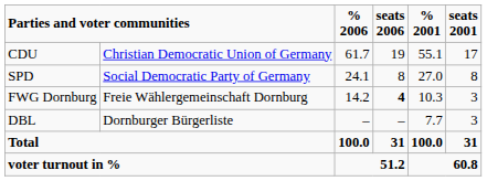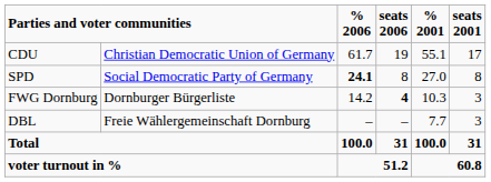 <table class="wikitable">
 <tr --  class="bgcolor5">
 <td colspan="2"><strong>Parties and voter communities</strong></td>
 <td align="center"><strong>%<br>2006</strong></td>
 <td align="center"><strong>seats<br>2006</strong></td>
 <td align="center"><strong>%<br>2001</strong></td>
 <td align="center"><strong>seats<br>2001</strong></td>
 </tr>
 <tr --->
 <td>CDU</td>
 <td><a href='#'>Christian Democratic Union of Germany</a></td>
 <td align="right">61.7</td>
 <td align="right">19</td>
 <td align="right">55.1</td>
 <td align="right">17</td>
 </tr>
 <tr --->
 <td>SPD</td>
 <td><a href='#'>Social Democratic Party of Germany</a></td>
-<td align="right">24.1</td>
+<td align="right"><strong>24.1</strong></td>
 <td align="right">8</td>
 <td align="right">27.0</td>
 <td align="right">8</td>
 </tr>
 <tr --->
 <td>FWG Dornburg</td>
-<td>Freie Wählergemeinschaft Dornburg</td>
+<td>Dornburger Bürgerliste</td>
 <td align="right">14.2</td>
 <td align="right"><strong>4</strong></td>
 <td align="right">10.3</td>
 <td align="right">3</td>
 </tr>
 <tr --->
 <td>DBL</td>
-<td>Dornburger Bürgerliste</td>
+<td>Freie Wählergemeinschaft Dornburg</td>
 <td align="right">–</td>
 <td align="right">–</td>
 <td align="right">7.7</td>
 <td align="right">3</td>
 </tr>
 <tr --  class="bgcolor5">
 <td colspan="2"><strong>Total</strong></td>
 <td align="right"><strong>100.0</strong></td>
 <td align="right"><strong>31</strong></td>
 <td align="right"><strong>100.0</strong></td>
 <td align="right"><strong>31</strong></td>
 </tr>
 <tr --  class="bgcolor5">
 <td colspan="2"><strong>voter turnout in %</strong></td>
 <td colspan="2" align="right"><strong>51.2</strong></td>
 <td colspan="2" align="right"><strong>60.8</strong></td>
 </tr>
 </table>
